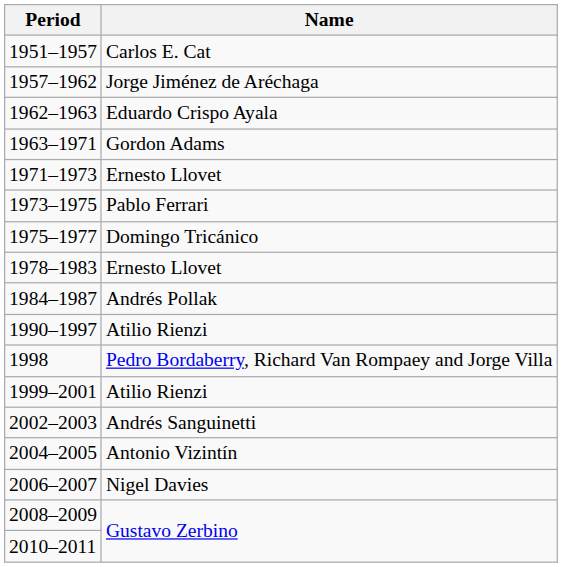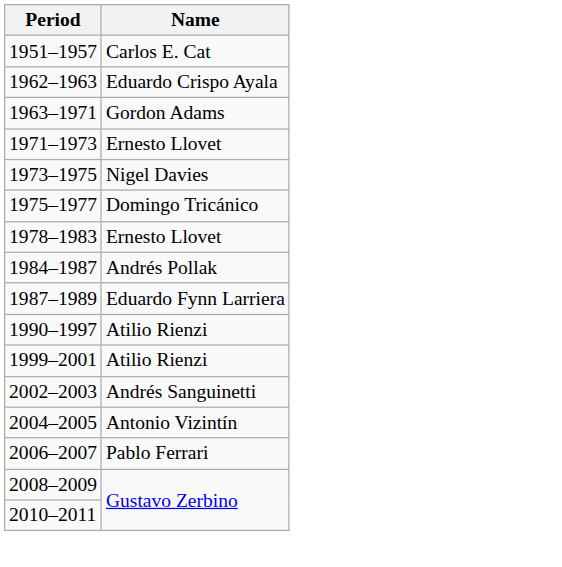 <table class="wikitable">
 <tr>
 <th>Period</th>
 <th>Name</th>
 </tr>
 <tr>
 <td>1951–1957</td>
 <td>Carlos E. Cat</td>
-</tr>
-<tr>
-<td>1957–1962</td>
-<td>Jorge Jiménez de Aréchaga</td>
 </tr>
 <tr>
 <td>1962–1963</td>
 <td>Eduardo Crispo Ayala</td>
 </tr>
 <tr>
 <td>1963–1971</td>
 <td>Gordon Adams</td>
 </tr>
 <tr>
 <td>1971–1973</td>
 <td>Ernesto Llovet</td>
 </tr>
 <tr>
 <td>1973–1975</td>
-<td>Pablo Ferrari</td>
+<td>Nigel Davies</td>
 </tr>
 <tr>
 <td>1975–1977</td>
 <td>Domingo Tricánico</td>
 </tr>
 <tr>
 <td>1978–1983</td>
 <td>Ernesto Llovet</td>
 </tr>
 <tr>
 <td>1984–1987</td>
 <td>Andrés Pollak</td>
 </tr>
 <tr>
+<td>1987–1989</td>
+<td>Eduardo Fynn Larriera</td>
+</tr>
+<tr>
 <td>1990–1997</td>
 <td>Atilio Rienzi</td>
-</tr>
-<tr>
-<td>1998</td>
-<td><a href='#'>Pedro Bordaberry</a>, Richard Van Rompaey and Jorge Villa</td>
 </tr>
 <tr>
 <td>1999–2001</td>
 <td>Atilio Rienzi</td>
 </tr>
 <tr>
 <td>2002–2003</td>
 <td>Andrés Sanguinetti</td>
 </tr>
 <tr>
 <td>2004–2005</td>
 <td>Antonio Vizintín</td>
 </tr>
 <tr>
 <td>2006–2007</td>
-<td>Nigel Davies</td>
+<td>Pablo Ferrari</td>
 </tr>
 <tr>
 <td>2008–2009</td>
 <td rowspan="2"><a href='#'>Gustavo Zerbino</a></td>
 </tr>
 <tr>
 <td>2010–2011</td>
 </tr>
 </table>
